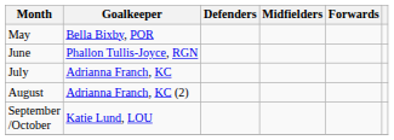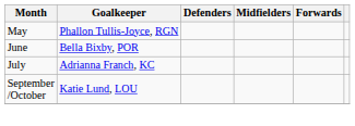 <table class="wikitable">
 <tr>
 <th scope="col">Month</th>
 <th scope="col">Goalkeeper</th>
 <th scope="col">Defenders</th>
 <th scope="col">Midfielders</th>
 <th scope="col">Forwards</th>
 <th scope="col"></th>
 </tr>
 <tr>
 <td>May</td>
-<td> <a href='#'>Bella Bixby</a>, <a href='#'>POR</a></td>
+<td> <a href='#'>Phallon Tullis-Joyce</a>, <a href='#'>RGN</a></td>
 <td></td>
 <td></td>
 <td></td>
 <td></td>
 </tr>
 <tr>
 <td>June</td>
-<td> <a href='#'>Phallon Tullis-Joyce</a>, <a href='#'>RGN</a></td>
+<td> <a href='#'>Bella Bixby</a>, <a href='#'>POR</a></td>
 <td></td>
 <td></td>
 <td></td>
 <td></td>
 </tr>
 <tr>
 <td>July</td>
 <td> <a href='#'>Adrianna Franch</a>, <a href='#'>KC</a></td>
-<td></td>
-<td></td>
-<td></td>
-<td></td>
-</tr>
-<tr>
-<td>August</td>
-<td> <a href='#'>Adrianna Franch</a>, <a href='#'>KC</a> (2)</td>
 <td></td>
 <td></td>
 <td></td>
 <td></td>
 </tr>
 <tr>
 <td>September<br>/October</td>
 <td> <a href='#'>Katie Lund</a>, <a href='#'>LOU</a></td>
 <td></td>
 <td></td>
 <td></td>
 <td></td>
 </tr>
 <tr>
 </tr>
 </table>
